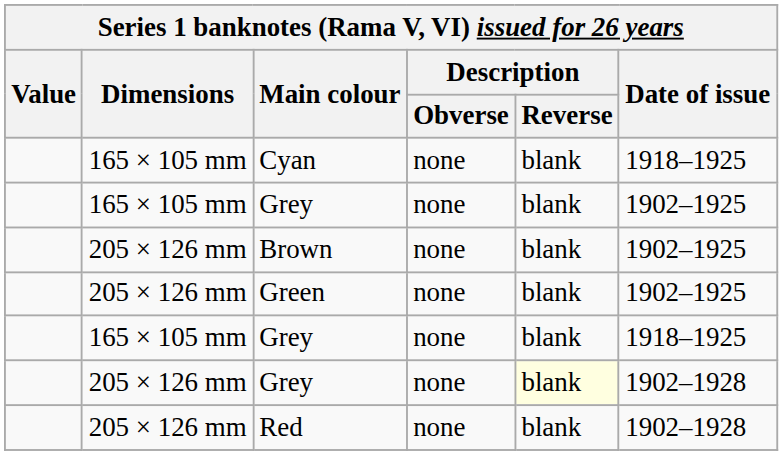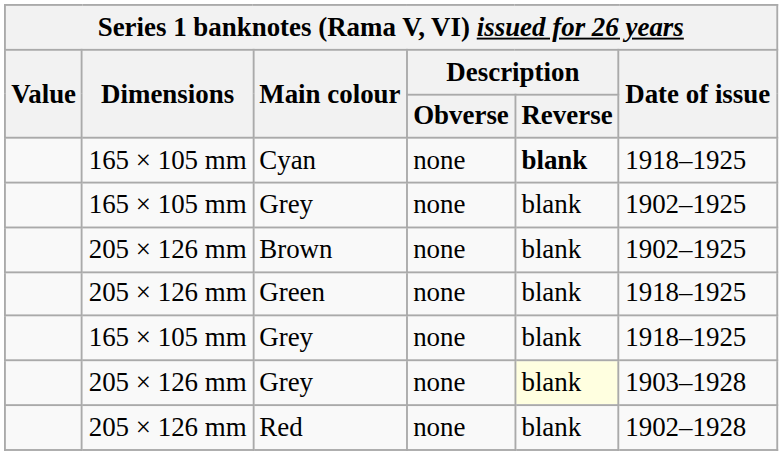 <table class="wikitable" style="font-size: 90%" style="width:100%; text-align: center">
 <tr>
 <th colspan="8">Series 1 banknotes (Rama V, VI) <em><u>issued for 26 years</u></em></th>
 </tr>
 <tr>
 <th rowspan="2">Value</th>
 <th rowspan="2">Dimensions</th>
 <th rowspan="2">Main colour</th>
 <th colspan="2">Description</th>
 <th rowspan="2">Date of issue</th>
 </tr>
 <tr>
 <th>Obverse</th>
 <th>Reverse</th>
 </tr>
 <tr>
 <td></td>
 <td>165 × 105 mm</td>
 <td>Cyan</td>
 <td>none</td>
-<td>blank</td>
+<td><strong>blank</strong></td>
 <td>1918–1925</td>
 </tr>
 <tr>
 <td></td>
 <td>165 × 105 mm</td>
 <td>Grey</td>
 <td>none</td>
 <td>blank</td>
 <td>1902–1925</td>
 </tr>
 <tr>
 <td></td>
 <td>205 × 126 mm</td>
 <td>Brown</td>
 <td>none</td>
 <td>blank</td>
 <td>1902–1925</td>
 </tr>
 <tr>
 <td></td>
 <td>205 × 126 mm</td>
 <td>Green</td>
 <td>none</td>
 <td>blank</td>
-<td>1902–1925</td>
+<td>1918–1925</td>
 </tr>
 <tr>
 <td></td>
 <td>165 × 105 mm</td>
 <td>Grey</td>
 <td>none</td>
 <td>blank</td>
 <td>1918–1925</td>
 </tr>
 <tr>
 <td></td>
 <td>205 × 126 mm</td>
 <td>Grey</td>
 <td>none</td>
 <td style="background: lightyellow;">blank</td>
-<td>1902–1928</td>
+<td>1903–1928</td>
 </tr>
 <tr>
 <td></td>
 <td>205 × 126 mm</td>
 <td>Red</td>
 <td>none</td>
 <td>blank</td>
 <td>1902–1928</td>
 </tr>
 </table>
